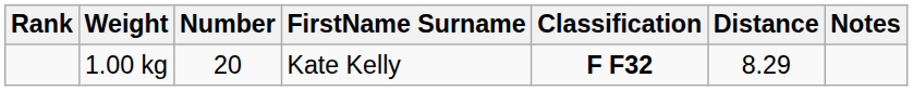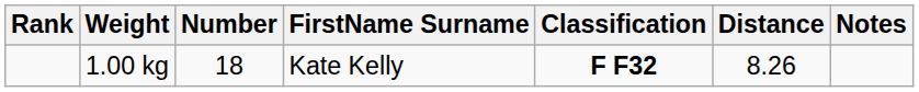 <table class="wikitable sortable" style="text-align:center">
 <tr>
 <th>Rank</th>
 <th>Weight</th>
 <th>Number</th>
 <th>FirstName Surname</th>
 <th>Classification</th>
 <th>Distance</th>
 <th>Notes</th>
 </tr>
 <tr>
 <td></td>
 <td>1.00 kg</td>
-<td>20</td>
+<td>18</td>
 <td style="text-align:left"> Kate Kelly</td>
 <td><strong>F F32</strong></td>
-<td>8.29</td>
+<td>8.26</td>
 <td></td>
 </tr>
 </table>
